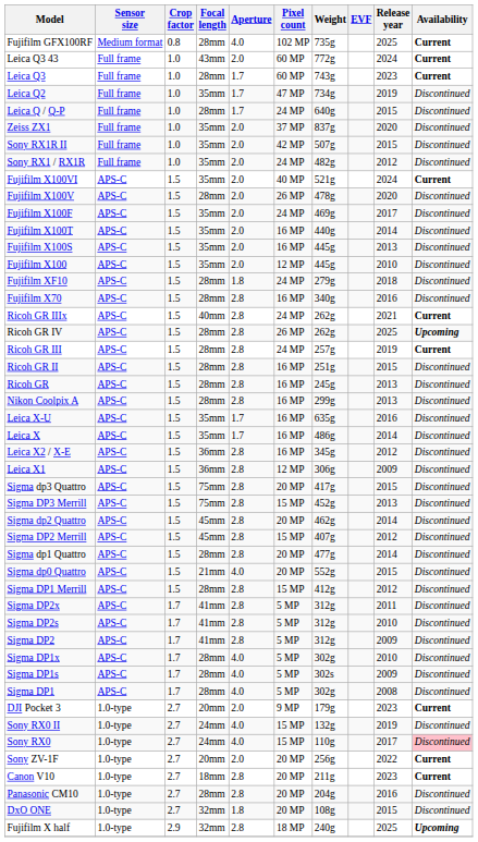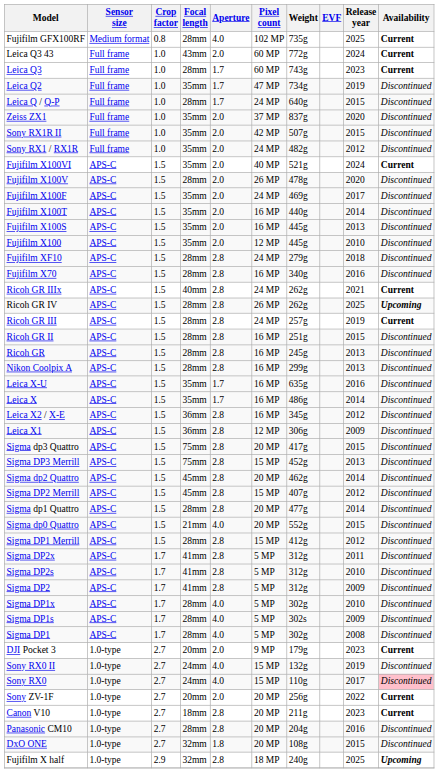 <table class="wikitable sortable col3right col4right col5right col6right col7right" style="font-size:90%;white-space:nowrap">
 <tr>
 <th>Model</th>
 <th><a href='#'>Sensor<br>size</a></th>
 <th><a href='#'>Crop<br>factor</a></th>
 <th><a href='#'>Focal<br>length</a></th>
 <th><a href='#'>Aperture</a></th>
 <th><a href='#'>Pixel<br>count</a></th>
 <th>Weight</th>
 <th><a href='#'>EVF</a></th>
 <th>Release<br>year</th>
 <th>Availability</th>
 </tr>
 <tr style="background:white">
 <td>Fujifilm GFX100RF</td>
 <td><a href='#'>Medium format</a></td>
 <td>0.8</td>
 <td>28mm</td>
 <td>4.0</td>
 <td>102 MP</td>
 <td>735g</td>
 <td></td>
 <td>2025</td>
 <td><strong>Current</strong></td>
 </tr>
 <tr style="background:white">
 <td>Leica Q3 43</td>
 <td><a href='#'>Full frame</a></td>
 <td>1.0</td>
 <td>43mm</td>
 <td>2.0</td>
 <td>60 MP</td>
 <td>772g</td>
 <td></td>
 <td>2024</td>
 <td><strong>Current</strong></td>
 </tr>
 <tr style="background:white">
 <td><a href='#'>Leica Q3</a></td>
 <td><a href='#'>Full frame</a></td>
 <td>1.0</td>
 <td>28mm</td>
 <td>1.7</td>
 <td>60 MP</td>
 <td>743g</td>
 <td></td>
 <td>2023</td>
 <td><strong>Current</strong></td>
 </tr>
 <tr>
 <td><a href='#'>Leica Q2</a></td>
 <td><a href='#'>Full frame</a></td>
 <td>1.0</td>
 <td>35mm</td>
 <td>1.7</td>
 <td>47 MP</td>
 <td>734g</td>
 <td></td>
 <td>2019</td>
 <td><em>Discontinued</em></td>
 </tr>
 <tr>
 <td><a href='#'>Leica Q</a> / <a href='#'>Q-P</a></td>
 <td><a href='#'>Full frame</a></td>
 <td>1.0</td>
 <td>28mm</td>
 <td>1.7</td>
 <td>24 MP</td>
 <td>640g</td>
 <td></td>
 <td>2015</td>
 <td><em>Discontinued</em></td>
 </tr>
 <tr>
 <td><a href='#'>Zeiss ZX1</a></td>
 <td><a href='#'>Full frame</a></td>
 <td>1.0</td>
 <td>35mm</td>
 <td>2.0</td>
 <td>37 MP</td>
 <td>837g</td>
 <td></td>
 <td>2020</td>
 <td><em>Discontinued</em></td>
 </tr>
 <tr>
 <td><a href='#'>Sony RX1R II</a></td>
 <td><a href='#'>Full frame</a></td>
 <td>1.0</td>
 <td>35mm</td>
 <td>2.0</td>
 <td>42 MP</td>
 <td>507g</td>
 <td></td>
 <td>2015</td>
 <td><em>Discontinued</em></td>
 </tr>
 <tr>
 <td><a href='#'>Sony RX1</a> / <a href='#'>RX1R</a></td>
 <td><a href='#'>Full frame</a></td>
 <td>1.0</td>
 <td>35mm</td>
 <td>2.0</td>
 <td>24 MP</td>
 <td>482g</td>
 <td></td>
 <td>2012</td>
 <td><em>Discontinued</em></td>
 </tr>
 <tr style="background:white">
 <td><a href='#'>Fujifilm X100VI</a></td>
 <td><a href='#'>APS-C</a></td>
 <td>1.5</td>
 <td>35mm</td>
 <td>2.0</td>
 <td>40 MP</td>
 <td>521g</td>
 <td></td>
 <td>2024</td>
 <td><strong>Current</strong></td>
 </tr>
 <tr>
 <td><a href='#'>Fujifilm X100V</a></td>
 <td><a href='#'>APS-C</a></td>
 <td>1.5</td>
 <td>28mm</td>
 <td>2.0</td>
 <td>26 MP</td>
 <td>478g</td>
 <td></td>
 <td>2020</td>
 <td><em>Discontinued</em></td>
 </tr>
 <tr>
 <td><a href='#'>Fujifilm X100F</a></td>
 <td><a href='#'>APS-C</a></td>
 <td>1.5</td>
 <td>35mm</td>
 <td>2.0</td>
 <td>24 MP</td>
 <td>469g</td>
 <td></td>
 <td>2017</td>
 <td><em>Discontinued</em></td>
 </tr>
 <tr>
 <td><a href='#'>Fujifilm X100T</a></td>
 <td><a href='#'>APS-C</a></td>
 <td>1.5</td>
 <td>35mm</td>
 <td>2.0</td>
 <td>16 MP</td>
 <td>440g</td>
 <td></td>
 <td>2014</td>
 <td><em>Discontinued</em></td>
 </tr>
 <tr>
 <td><a href='#'>Fujifilm X100S</a></td>
 <td><a href='#'>APS-C</a></td>
 <td>1.5</td>
 <td>35mm</td>
 <td>2.0</td>
 <td>16 MP</td>
 <td>445g</td>
 <td></td>
 <td>2013</td>
 <td><em>Discontinued</em></td>
 </tr>
 <tr>
 <td><a href='#'>Fujifilm X100</a></td>
 <td><a href='#'>APS-C</a></td>
 <td>1.5</td>
 <td>35mm</td>
 <td>2.0</td>
 <td>12 MP</td>
 <td>445g</td>
 <td></td>
 <td>2010</td>
 <td><em>Discontinued</em></td>
 </tr>
 <tr>
 <td><a href='#'>Fujifilm XF10</a></td>
 <td><a href='#'>APS-C</a></td>
 <td>1.5</td>
 <td>28mm</td>
-<td>1.8</td>
+<td>2.8</td>
 <td>24 MP</td>
 <td>279g</td>
 <td></td>
 <td>2018</td>
 <td><em>Discontinued</em></td>
 </tr>
 <tr>
 <td><a href='#'>Fujifilm X70</a></td>
 <td><a href='#'>APS-C</a></td>
 <td>1.5</td>
 <td>28mm</td>
 <td>2.8</td>
 <td>16 MP</td>
 <td>340g</td>
 <td></td>
 <td>2016</td>
 <td><em>Discontinued</em></td>
 </tr>
 <tr style="background:white">
 <td><a href='#'>Ricoh GR IIIx</a></td>
 <td><a href='#'>APS-C</a></td>
 <td>1.5</td>
 <td>40mm</td>
 <td>2.8</td>
 <td>24 MP</td>
 <td>262g</td>
 <td></td>
 <td>2021</td>
 <td><strong>Current</strong></td>
 </tr>
 <tr>
 <td>Ricoh GR IV</td>
 <td><a href='#'>APS-C</a></td>
 <td>1.5</td>
 <td>28mm</td>
 <td>2.8</td>
 <td>26 MP</td>
 <td>262g</td>
 <td></td>
 <td>2025</td>
 <td><strong><em>Upcoming</em></strong></td>
 </tr>
 <tr style="background:white">
 <td><a href='#'>Ricoh GR III</a></td>
 <td><a href='#'>APS-C</a></td>
 <td>1.5</td>
 <td>28mm</td>
 <td>2.8</td>
 <td>24 MP</td>
 <td>257g</td>
 <td></td>
 <td>2019</td>
 <td><strong>Current</strong></td>
 </tr>
 <tr>
 <td><a href='#'>Ricoh GR II</a></td>
 <td><a href='#'>APS-C</a></td>
 <td>1.5</td>
 <td>28mm</td>
 <td>2.8</td>
 <td>16 MP</td>
 <td>251g</td>
 <td></td>
 <td>2015</td>
 <td><em>Discontinued</em></td>
 </tr>
 <tr>
 <td><a href='#'>Ricoh GR</a></td>
 <td><a href='#'>APS-C</a></td>
 <td>1.5</td>
 <td>28mm</td>
 <td>2.8</td>
 <td>16 MP</td>
 <td>245g</td>
 <td></td>
 <td>2013</td>
 <td><em>Discontinued</em></td>
 </tr>
 <tr>
 <td><a href='#'>Nikon Coolpix A</a></td>
 <td><a href='#'>APS-C</a></td>
 <td>1.5</td>
 <td>28mm</td>
 <td>2.8</td>
 <td>16 MP</td>
 <td>299g</td>
 <td></td>
 <td>2013</td>
 <td><em>Discontinued</em></td>
 </tr>
 <tr>
 <td><a href='#'>Leica X-U</a></td>
 <td><a href='#'>APS-C</a></td>
 <td>1.5</td>
 <td>35mm</td>
 <td>1.7</td>
 <td>16 MP</td>
 <td>635g</td>
 <td></td>
 <td>2016</td>
 <td><em>Discontinued</em></td>
 </tr>
 <tr>
 <td><a href='#'>Leica X</a></td>
 <td><a href='#'>APS-C</a></td>
 <td>1.5</td>
 <td>35mm</td>
 <td>1.7</td>
 <td>16 MP</td>
 <td>486g</td>
 <td></td>
 <td>2014</td>
 <td><em>Discontinued</em></td>
 </tr>
 <tr>
 <td><a href='#'>Leica X2</a> / <a href='#'>X-E</a></td>
 <td><a href='#'>APS-C</a></td>
 <td>1.5</td>
 <td>36mm</td>
 <td>2.8</td>
 <td>16 MP</td>
 <td>345g</td>
 <td></td>
 <td>2012</td>
 <td><em>Discontinued</em></td>
 </tr>
 <tr>
 <td><a href='#'>Leica X1</a></td>
 <td><a href='#'>APS-C</a></td>
 <td>1.5</td>
 <td>36mm</td>
 <td>2.8</td>
 <td>12 MP</td>
 <td>306g</td>
 <td></td>
 <td>2009</td>
 <td><em>Discontinued</em></td>
 </tr>
 <tr>
 <td><a href='#'>Sigma</a> dp3 Quattro</td>
 <td><a href='#'>APS-C</a></td>
 <td>1.5</td>
 <td>75mm</td>
 <td>2.8</td>
 <td>20 MP</td>
 <td>417g</td>
 <td></td>
 <td>2015</td>
 <td><em>Discontinued</em></td>
 </tr>
 <tr>
 <td><a href='#'>Sigma DP3 Merrill</a></td>
 <td><a href='#'>APS-C</a></td>
 <td>1.5</td>
 <td>75mm</td>
 <td>2.8</td>
 <td>15 MP</td>
 <td>452g</td>
 <td></td>
 <td>2013</td>
 <td><em>Discontinued</em></td>
 </tr>
 <tr>
 <td><a href='#'>Sigma dp2 Quattro</a></td>
 <td><a href='#'>APS-C</a></td>
 <td>1.5</td>
 <td>45mm</td>
 <td>2.8</td>
 <td>20 MP</td>
 <td>462g</td>
 <td></td>
 <td>2014</td>
 <td><em>Discontinued</em></td>
 </tr>
 <tr>
 <td><a href='#'>Sigma DP2 Merrill</a></td>
 <td><a href='#'>APS-C</a></td>
 <td>1.5</td>
 <td>45mm</td>
 <td>2.8</td>
 <td>15 MP</td>
 <td>407g</td>
 <td></td>
 <td>2012</td>
 <td><em>Discontinued</em></td>
 </tr>
 <tr>
 <td><a href='#'>Sigma</a> dp1 Quattro</td>
 <td><a href='#'>APS-C</a></td>
 <td>1.5</td>
 <td>28mm</td>
 <td>2.8</td>
 <td>20 MP</td>
 <td>477g</td>
 <td></td>
 <td>2014</td>
 <td><em>Discontinued</em></td>
 </tr>
 <tr>
 <td><a href='#'>Sigma dp0 Quattro</a></td>
 <td><a href='#'>APS-C</a></td>
 <td>1.5</td>
 <td>21mm</td>
 <td>4.0</td>
 <td>20 MP</td>
 <td>552g</td>
 <td></td>
 <td>2015</td>
 <td><em>Discontinued</em></td>
 </tr>
 <tr>
 <td><a href='#'>Sigma DP1 Merrill</a></td>
 <td><a href='#'>APS-C</a></td>
 <td>1.5</td>
 <td>28mm</td>
 <td>2.8</td>
 <td>15 MP</td>
 <td>412g</td>
 <td></td>
 <td>2012</td>
 <td><em>Discontinued</em></td>
 </tr>
 <tr>
 <td><a href='#'>Sigma DP2x</a></td>
 <td><a href='#'>APS-C</a></td>
 <td>1.7</td>
 <td>41mm</td>
 <td>2.8</td>
 <td>5 MP</td>
 <td>312g</td>
 <td></td>
 <td>2011</td>
 <td><em>Discontinued</em></td>
 </tr>
 <tr>
 <td><a href='#'>Sigma DP2s</a></td>
 <td><a href='#'>APS-C</a></td>
 <td>1.7</td>
 <td>41mm</td>
 <td>2.8</td>
 <td>5 MP</td>
 <td>312g</td>
 <td></td>
 <td>2010</td>
 <td><em>Discontinued</em></td>
 </tr>
 <tr>
 <td><a href='#'>Sigma DP2</a></td>
 <td><a href='#'>APS-C</a></td>
 <td>1.7</td>
 <td>41mm</td>
 <td>2.8</td>
 <td>5 MP</td>
 <td>312g</td>
 <td></td>
 <td>2009</td>
 <td><em>Discontinued</em></td>
 </tr>
 <tr>
 <td><a href='#'>Sigma DP1x</a></td>
 <td><a href='#'>APS-C</a></td>
 <td>1.7</td>
 <td>28mm</td>
 <td>4.0</td>
 <td>5 MP</td>
 <td>302g</td>
 <td></td>
 <td>2010</td>
 <td><em>Discontinued</em></td>
 </tr>
 <tr>
 <td><a href='#'>Sigma DP1s</a></td>
 <td><a href='#'>APS-C</a></td>
 <td>1.7</td>
 <td>28mm</td>
 <td>4.0</td>
 <td>5 MP</td>
 <td>302s</td>
 <td></td>
 <td>2009</td>
 <td><em>Discontinued</em></td>
 </tr>
 <tr>
 <td><a href='#'>Sigma DP1</a></td>
 <td><a href='#'>APS-C</a></td>
 <td>1.7</td>
 <td>28mm</td>
 <td>4.0</td>
 <td>5 MP</td>
 <td>302g</td>
 <td></td>
 <td>2008</td>
 <td><em>Discontinued</em></td>
 </tr>
 <tr style="background:white">
 <td><a href='#'>DJI</a> Pocket 3</td>
 <td>1.0-type</td>
 <td>2.7</td>
 <td>20mm</td>
 <td>2.0</td>
 <td>9 MP</td>
 <td>179g</td>
 <td></td>
 <td>2023</td>
 <td><strong>Current</strong></td>
 </tr>
 <tr>
 <td><a href='#'>Sony RX0 II</a></td>
 <td>1.0-type</td>
 <td>2.7</td>
 <td>24mm</td>
 <td>4.0</td>
 <td>15 MP</td>
 <td>132g</td>
 <td></td>
 <td>2019</td>
 <td><em>Discontinued</em></td>
 </tr>
 <tr>
 <td><a href='#'>Sony RX0</a></td>
 <td>1.0-type</td>
 <td>2.7</td>
 <td>24mm</td>
 <td>4.0</td>
 <td>15 MP</td>
 <td>110g</td>
 <td></td>
 <td>2017</td>
 <td style="background: pink;"><em>Discontinued</em></td>
 </tr>
 <tr style="background:white">
 <td><a href='#'>Sony</a> ZV-1F</td>
 <td>1.0-type</td>
 <td>2.7</td>
 <td>20mm</td>
 <td>2.0</td>
 <td>20 MP</td>
 <td>256g</td>
 <td></td>
 <td>2022</td>
 <td><strong>Current</strong></td>
 </tr>
 <tr style="background:white">
 <td><a href='#'>Canon</a> V10</td>
 <td>1.0-type</td>
 <td>2.7</td>
 <td>18mm</td>
 <td>2.8</td>
 <td>20 MP</td>
 <td>211g</td>
 <td></td>
 <td>2023</td>
 <td><strong>Current</strong></td>
 </tr>
 <tr>
 <td><a href='#'>Panasonic</a> CM10</td>
 <td>1.0-type</td>
 <td>2.7</td>
 <td>28mm</td>
 <td>2.8</td>
 <td>20 MP</td>
 <td>204g</td>
 <td></td>
 <td>2016</td>
 <td><em>Discontinued</em></td>
 </tr>
 <tr>
 <td><a href='#'>DxO ONE</a></td>
 <td>1.0-type</td>
 <td>2.7</td>
 <td>32mm</td>
 <td>1.8</td>
 <td>20 MP</td>
 <td>108g</td>
 <td></td>
 <td>2015</td>
 <td><em>Discontinued</em></td>
 </tr>
 <tr style="background:white">
 <td>Fujifilm X half</td>
 <td>1.0-type</td>
 <td>2.9</td>
 <td>32mm</td>
 <td>2.8</td>
 <td>18 MP</td>
 <td>240g</td>
 <td></td>
 <td>2025</td>
 <td><strong><em>Upcoming</em></strong></td>
 </tr>
 <tr>
 </tr>
 </table>
